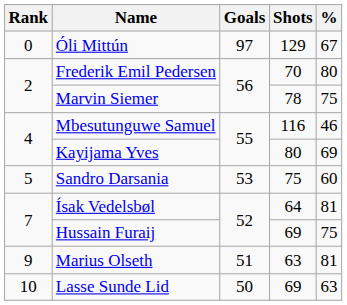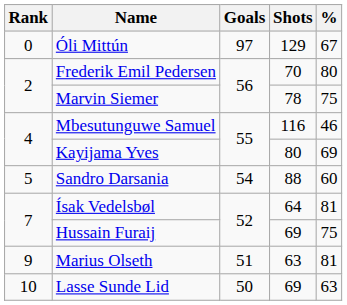 <table class="wikitable" style="text-align: center;">
 <tr>
 <th>Rank</th>
 <th>Name</th>
 <th>Goals</th>
 <th>Shots</th>
 <th>%</th>
 </tr>
 <tr>
 <td>0</td>
 <td style="text-align: left;"> <a href='#'>Óli Mittún</a></td>
 <td>97</td>
 <td>129</td>
 <td>67</td>
 </tr>
 <tr>
 <td rowspan=2>2</td>
 <td style="text-align: left;"> <a href='#'>Frederik Emil Pedersen</a></td>
 <td rowspan=2>56</td>
 <td>70</td>
 <td>80</td>
 </tr>
 <tr>
 <td style="text-align: left;"> <a href='#'>Marvin Siemer</a></td>
 <td>78</td>
 <td>75</td>
 </tr>
 <tr>
 <td rowspan=2>4</td>
 <td style="text-align: left;"> <a href='#'>Mbesutunguwe Samuel</a></td>
 <td rowspan=2>55</td>
 <td>116</td>
 <td>46</td>
 </tr>
 <tr>
 <td style="text-align: left;"> <a href='#'>Kayijama Yves</a></td>
 <td>80</td>
 <td>69</td>
 </tr>
 <tr>
 <td>5</td>
 <td style="text-align: left;"> <a href='#'>Sandro Darsania</a></td>
-<td>53</td>
-<td>75</td>
+<td>54</td>
+<td>88</td>
 <td>60</td>
 </tr>
 <tr>
 <td rowspan=2>7</td>
 <td style="text-align: left;"> <a href='#'>Ísak Vedelsbøl</a></td>
 <td rowspan=2>52</td>
 <td>64</td>
 <td>81</td>
 </tr>
 <tr>
 <td style="text-align: left;"> <a href='#'>Hussain Furaij</a></td>
 <td>69</td>
 <td>75</td>
 </tr>
 <tr>
 <td>9</td>
 <td style="text-align: left;"> <a href='#'>Marius Olseth</a></td>
 <td>51</td>
 <td>63</td>
 <td>81</td>
 </tr>
 <tr>
 <td>10</td>
 <td style="text-align: left;"> <a href='#'>Lasse Sunde Lid</a></td>
 <td>50</td>
 <td>69</td>
 <td>63</td>
 </tr>
 </table>
